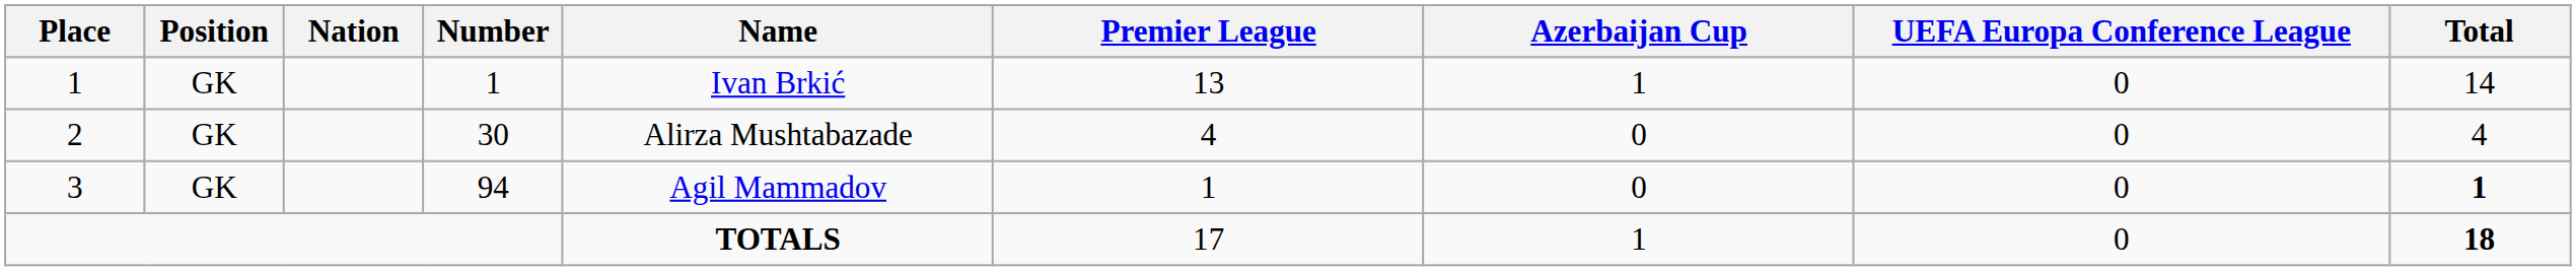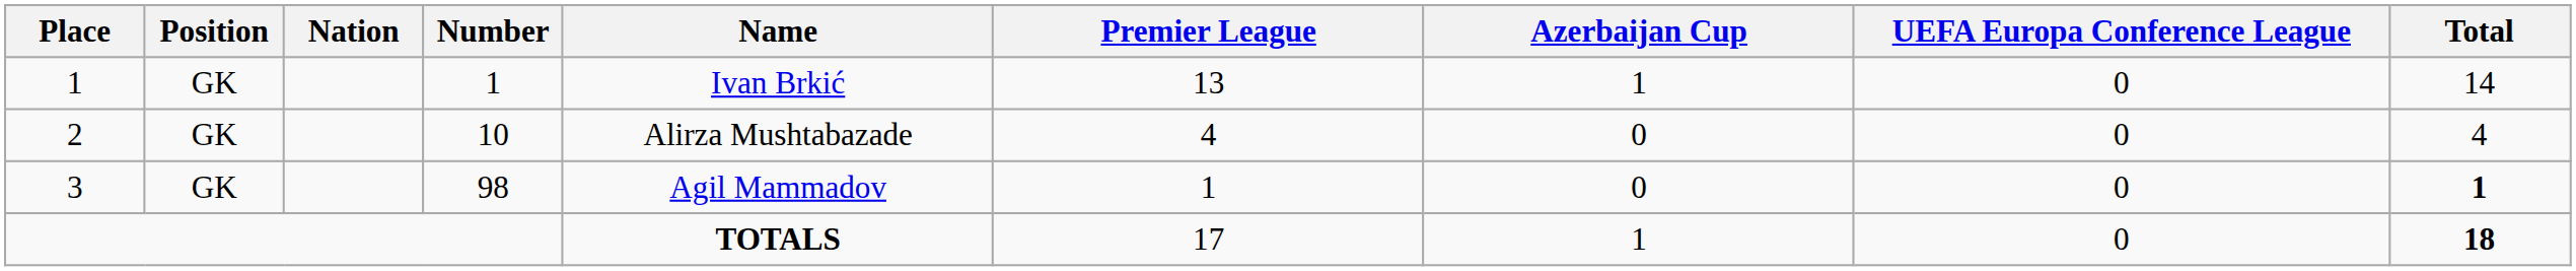 <table class="wikitable" style="font-size: 95%; text-align: center;">
 <tr>
 <th width=60>Place</th>
 <th width=60>Position</th>
 <th width=60>Nation</th>
 <th width=60>Number</th>
 <th width=200>Name</th>
 <th width=200><a href='#'>Premier League</a></th>
 <th width=200><a href='#'>Azerbaijan Cup</a></th>
 <th width=250><a href='#'>UEFA Europa Conference League</a></th>
 <th width=80><strong>Total</strong></th>
 </tr>
 <tr>
 <td>1</td>
 <td>GK</td>
 <td></td>
 <td>1</td>
 <td><a href='#'>Ivan Brkić</a></td>
 <td>13</td>
 <td>1</td>
 <td>0</td>
 <td>14</td>
 </tr>
 <tr>
 <td>2</td>
 <td>GK</td>
 <td></td>
-<td>30</td>
+<td>10</td>
 <td>Alirza Mushtabazade</td>
 <td>4</td>
 <td>0</td>
 <td>0</td>
 <td>4</td>
 </tr>
 <tr>
 <td>3</td>
 <td>GK</td>
 <td></td>
-<td>94</td>
+<td>98</td>
 <td><a href='#'>Agil Mammadov</a></td>
 <td>1</td>
 <td>0</td>
 <td>0</td>
 <td><strong>1</strong></td>
 </tr>
 <tr>
 <td colspan="4"></td>
 <td><strong>TOTALS</strong></td>
 <td>17</td>
 <td>1</td>
 <td>0</td>
 <td><strong>18</strong></td>
 </tr>
 </table>
